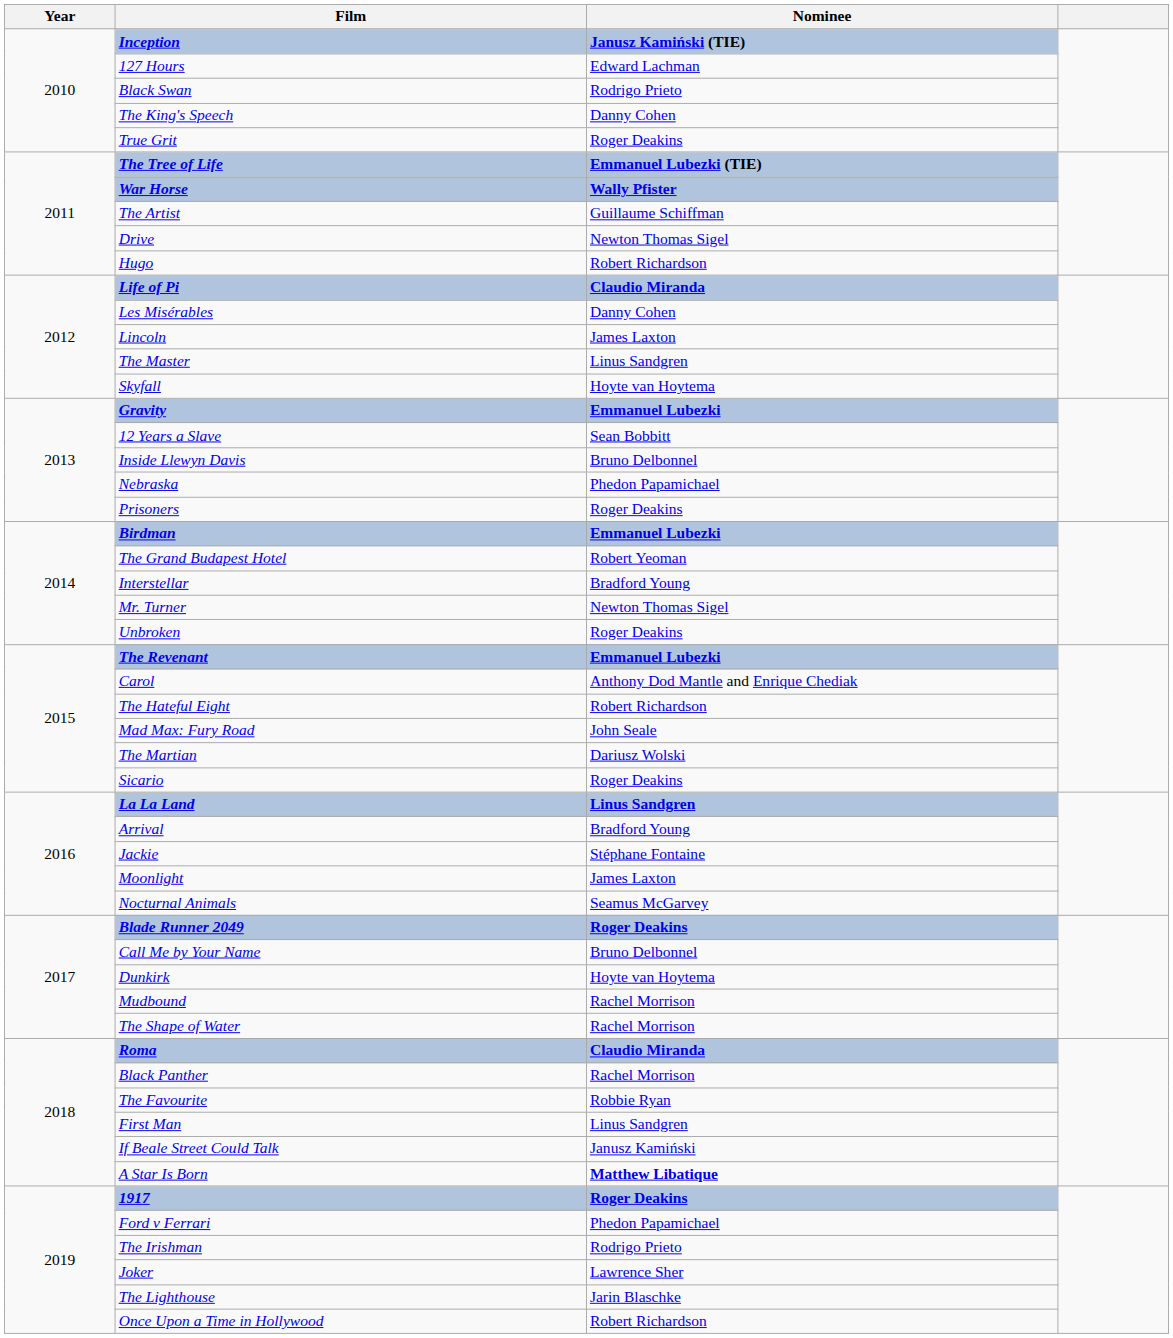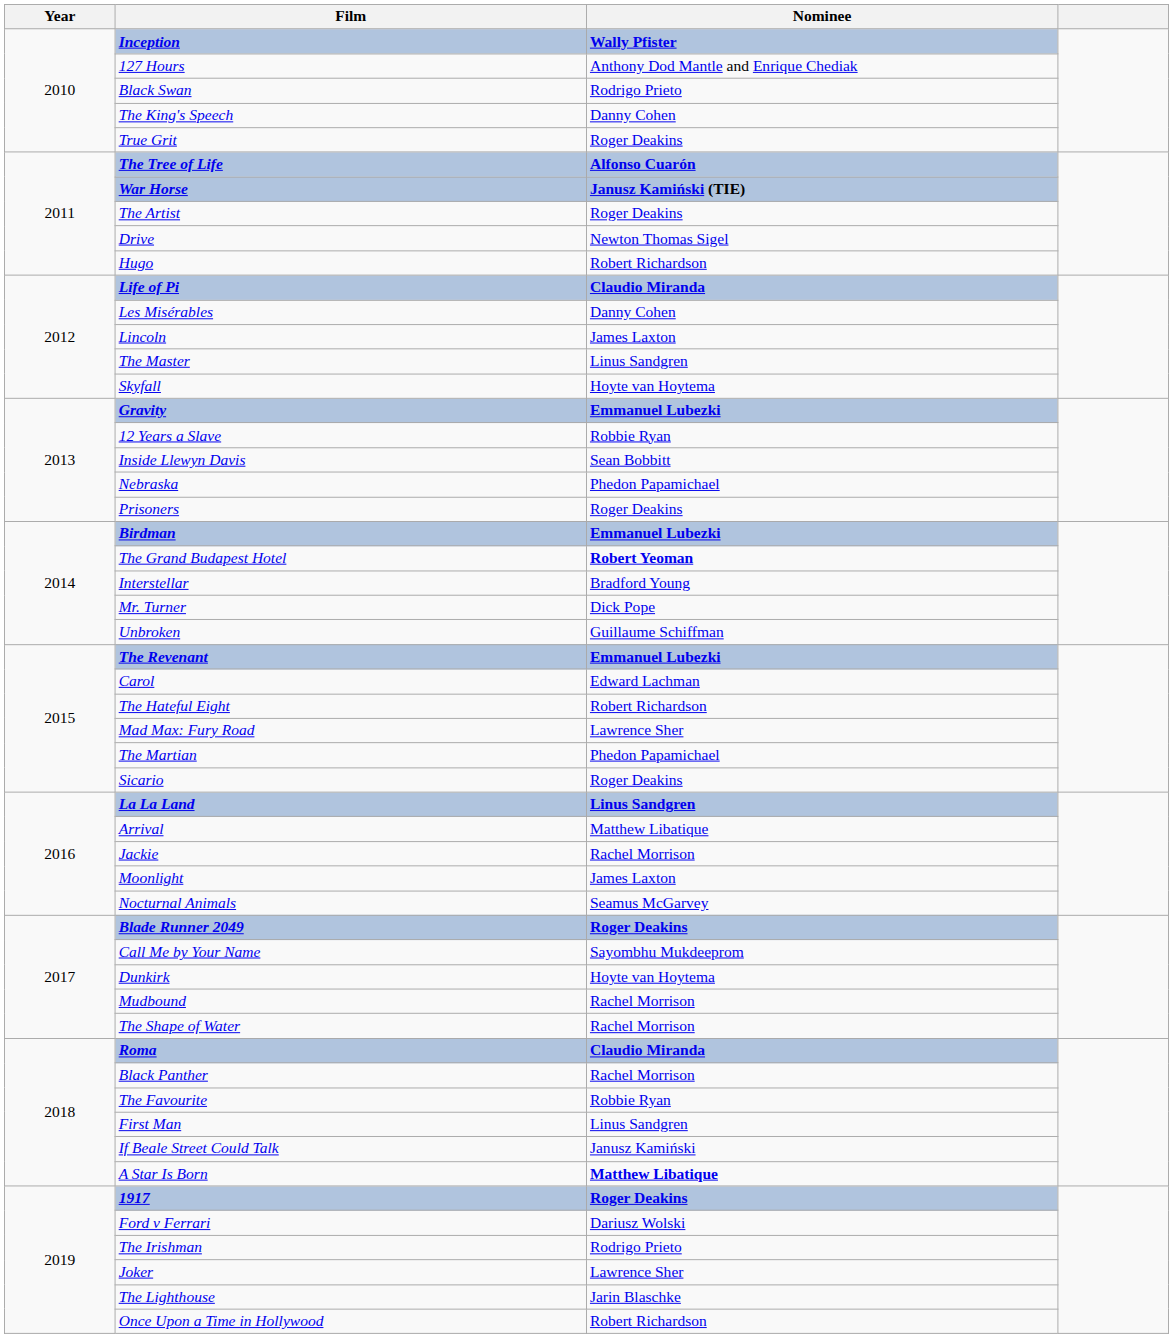 <table class="wikitable" width="95%" cellpadding="5">
 <tr>
 <th width="100">Year</th>
 <th width="450">Film</th>
 <th width="450">Nominee</th>
 <th width="100"></th>
 </tr>
 <tr>
 <td rowspan="5" style="text-align:center;">2010</td>
 <td style="background:#B0C4DE;"><strong><em><a href='#'>Inception</a></em></strong></td>
-<td style="background:#B0C4DE;"><strong><a href='#'>Janusz Kamiński</a></strong>  <strong>(TIE)</strong></td>
+<td style="background:#B0C4DE;"><strong><a href='#'>Wally Pfister</a></strong></td>
 <td style="text-align:center;" rowspan="5"></td>
 </tr>
 <tr>
 <td><em><a href='#'>127 Hours</a></em></td>
-<td><a href='#'>Edward Lachman</a></td>
+<td><a href='#'>Anthony Dod Mantle</a> and <a href='#'>Enrique Chediak</a></td>
 </tr>
 <tr>
 <td><em><a href='#'>Black Swan</a></em></td>
 <td><a href='#'>Rodrigo Prieto</a></td>
 </tr>
 <tr>
 <td><em><a href='#'>The King's Speech</a></em></td>
 <td><a href='#'>Danny Cohen</a></td>
 </tr>
 <tr>
 <td><em><a href='#'>True Grit</a></em></td>
 <td><a href='#'>Roger Deakins</a></td>
 </tr>
 <tr>
 <td rowspan="5" style="text-align:center;">2011</td>
 <td style="background:#B0C4DE;"><strong><em><a href='#'>The Tree of Life</a></em></strong></td>
-<td style="background:#B0C4DE;"><strong><a href='#'>Emmanuel Lubezki</a></strong>  <strong>(TIE)</strong></td>
+<td style="background:#B0C4DE;"><strong><a href='#'>Alfonso Cuarón</a></strong></td>
 <td style="text-align:center;" rowspan="5"></td>
 </tr>
 <tr>
 <td style="background:#B0C4DE;"><strong><em><a href='#'>War Horse</a></em></strong></td>
-<td style="background:#B0C4DE;"><strong><a href='#'>Wally Pfister</a></strong></td>
+<td style="background:#B0C4DE;"><strong><a href='#'>Janusz Kamiński</a></strong>  <strong>(TIE)</strong></td>
 </tr>
 <tr>
 <td><em><a href='#'>The Artist</a></em></td>
-<td><a href='#'>Guillaume Schiffman</a></td>
+<td><a href='#'>Roger Deakins</a></td>
 </tr>
 <tr>
 <td><em><a href='#'>Drive</a></em></td>
 <td><a href='#'>Newton Thomas Sigel</a></td>
 </tr>
 <tr>
 <td><em><a href='#'>Hugo</a></em></td>
 <td><a href='#'>Robert Richardson</a></td>
 </tr>
 <tr>
 <td rowspan="5" style="text-align:center;">2012</td>
 <td style="background:#B0C4DE;"><strong><em><a href='#'>Life of Pi</a></em></strong></td>
 <td style="background:#B0C4DE;"><strong><a href='#'>Claudio Miranda</a></strong></td>
 <td style="text-align:center;" rowspan="5"></td>
 </tr>
 <tr>
 <td><em><a href='#'>Les Misérables</a></em></td>
 <td><a href='#'>Danny Cohen</a></td>
 </tr>
 <tr>
 <td><em><a href='#'>Lincoln</a></em></td>
 <td><a href='#'>James Laxton</a></td>
 </tr>
 <tr>
 <td><em><a href='#'>The Master</a></em></td>
 <td><a href='#'>Linus Sandgren</a></td>
 </tr>
 <tr>
 <td><em><a href='#'>Skyfall</a></em></td>
 <td><a href='#'>Hoyte van Hoytema</a></td>
 </tr>
 <tr>
 <td rowspan="5" style="text-align:center;">2013</td>
 <td style="background:#B0C4DE;"><strong><em><a href='#'>Gravity</a></em></strong></td>
 <td style="background:#B0C4DE;"><strong><a href='#'>Emmanuel Lubezki</a></strong></td>
 <td style="text-align:center;" rowspan="5"></td>
 </tr>
 <tr>
 <td><em><a href='#'>12 Years a Slave</a></em></td>
-<td><a href='#'>Sean Bobbitt</a></td>
+<td><a href='#'>Robbie Ryan</a></td>
 </tr>
 <tr>
 <td><em><a href='#'>Inside Llewyn Davis</a></em></td>
-<td><a href='#'>Bruno Delbonnel</a></td>
+<td><a href='#'>Sean Bobbitt</a></td>
 </tr>
 <tr>
 <td><em><a href='#'>Nebraska</a></em></td>
 <td><a href='#'>Phedon Papamichael</a></td>
 </tr>
 <tr>
 <td><em><a href='#'>Prisoners</a></em></td>
 <td><a href='#'>Roger Deakins</a></td>
 </tr>
 <tr>
 <td rowspan="5" style="text-align:center;">2014</td>
 <td style="background:#B0C4DE;"><strong><em><a href='#'>Birdman</a></em></strong></td>
 <td style="background:#B0C4DE;"><strong><a href='#'>Emmanuel Lubezki</a></strong></td>
 <td style="text-align:center;" rowspan="5"></td>
 </tr>
 <tr>
 <td><em><a href='#'>The Grand Budapest Hotel</a></em></td>
-<td><a href='#'>Robert Yeoman</a></td>
+<td><strong><a href='#'>Robert Yeoman</a></strong></td>
 </tr>
 <tr>
 <td><em><a href='#'>Interstellar</a></em></td>
 <td><a href='#'>Bradford Young</a></td>
 </tr>
 <tr>
 <td><em><a href='#'>Mr. Turner</a></em></td>
-<td><a href='#'>Newton Thomas Sigel</a></td>
+<td><a href='#'>Dick Pope</a></td>
 </tr>
 <tr>
 <td><em><a href='#'>Unbroken</a></em></td>
-<td><a href='#'>Roger Deakins</a></td>
+<td><a href='#'>Guillaume Schiffman</a></td>
 </tr>
 <tr>
 <td rowspan="6" style="text-align:center;">2015</td>
 <td style="background:#B0C4DE;"><strong><em><a href='#'>The Revenant</a></em></strong></td>
 <td style="background:#B0C4DE;"><strong><a href='#'>Emmanuel Lubezki</a></strong></td>
 <td style="text-align:center;" rowspan="6"></td>
 </tr>
 <tr>
 <td><em><a href='#'>Carol</a> </em></td>
-<td><a href='#'>Anthony Dod Mantle</a> and <a href='#'>Enrique Chediak</a></td>
+<td><a href='#'>Edward Lachman</a></td>
 </tr>
 <tr>
 <td><em><a href='#'>The Hateful Eight</a></em></td>
 <td><a href='#'>Robert Richardson</a></td>
 </tr>
 <tr>
 <td><em><a href='#'>Mad Max: Fury Road</a></em></td>
-<td><a href='#'>John Seale</a></td>
+<td><a href='#'>Lawrence Sher</a></td>
 </tr>
 <tr>
 <td><em><a href='#'>The Martian</a></em></td>
-<td><a href='#'>Dariusz Wolski</a></td>
+<td><a href='#'>Phedon Papamichael</a></td>
 </tr>
 <tr>
 <td><em><a href='#'>Sicario</a></em></td>
 <td><a href='#'>Roger Deakins</a></td>
 </tr>
 <tr>
 <td rowspan="5" style="text-align:center;">2016</td>
 <td style="background:#B0C4DE;"><strong><em><a href='#'>La La Land</a></em></strong></td>
 <td style="background:#B0C4DE;"><strong><a href='#'>Linus Sandgren</a></strong></td>
 <td style="text-align:center;" rowspan="5"></td>
 </tr>
 <tr>
 <td><em><a href='#'>Arrival</a></em></td>
-<td><a href='#'>Bradford Young</a></td>
+<td><a href='#'>Matthew Libatique</a></td>
 </tr>
 <tr>
 <td><em><a href='#'>Jackie</a></em></td>
-<td><a href='#'>Stéphane Fontaine</a></td>
+<td><a href='#'>Rachel Morrison</a></td>
 </tr>
 <tr>
 <td><em><a href='#'>Moonlight</a></em></td>
 <td><a href='#'>James Laxton</a></td>
 </tr>
 <tr>
 <td><em><a href='#'>Nocturnal Animals</a></em></td>
 <td><a href='#'>Seamus McGarvey</a></td>
 </tr>
 <tr>
 <td rowspan="5" style="text-align:center;">2017</td>
 <td style="background:#B0C4DE;"><strong><em><a href='#'>Blade Runner 2049</a></em></strong></td>
 <td style="background:#B0C4DE;"><strong><a href='#'>Roger Deakins</a></strong></td>
 <td style="text-align:center;" rowspan="5"></td>
 </tr>
 <tr>
 <td><em><a href='#'>Call Me by Your Name</a></em></td>
-<td><a href='#'>Bruno Delbonnel</a></td>
+<td><a href='#'>Sayombhu Mukdeeprom</a></td>
 </tr>
 <tr>
 <td><em><a href='#'>Dunkirk</a></em></td>
 <td><a href='#'>Hoyte van Hoytema</a></td>
 </tr>
 <tr>
 <td><em><a href='#'>Mudbound</a></em></td>
 <td><a href='#'>Rachel Morrison</a></td>
 </tr>
 <tr>
 <td><em><a href='#'>The Shape of Water</a></em></td>
 <td><a href='#'>Rachel Morrison</a></td>
 </tr>
 <tr>
 <td rowspan="6" style="text-align:center;">2018</td>
 <td style="background:#B0C4DE;"><strong><em><a href='#'>Roma</a></em></strong></td>
 <td style="background:#B0C4DE;"><strong><a href='#'>Claudio Miranda</a></strong></td>
 <td style="text-align:center;" rowspan="6"></td>
 </tr>
 <tr>
 <td><em><a href='#'>Black Panther</a></em></td>
 <td><a href='#'>Rachel Morrison</a></td>
 </tr>
 <tr>
 <td><em><a href='#'>The Favourite</a></em></td>
 <td><a href='#'>Robbie Ryan</a></td>
 </tr>
 <tr>
 <td><em><a href='#'>First Man</a></em></td>
 <td><a href='#'>Linus Sandgren</a></td>
 </tr>
 <tr>
 <td><em><a href='#'>If Beale Street Could Talk</a></em></td>
 <td><a href='#'>Janusz Kamiński</a></td>
 </tr>
 <tr>
 <td><em><a href='#'>A Star Is Born</a></em></td>
 <td><strong><a href='#'>Matthew Libatique</a></strong></td>
 </tr>
 <tr>
 <td rowspan="6" style="text-align:center;">2019</td>
 <td style="background:#B0C4DE;"><strong><em><a href='#'>1917</a></em></strong></td>
 <td style="background:#B0C4DE;"><strong><a href='#'>Roger Deakins</a></strong></td>
 <td style="text-align:center;" rowspan="6"></td>
 </tr>
 <tr>
 <td><em><a href='#'>Ford v Ferrari</a></em></td>
-<td><a href='#'>Phedon Papamichael</a></td>
+<td><a href='#'>Dariusz Wolski</a></td>
 </tr>
 <tr>
 <td><em><a href='#'>The Irishman</a></em></td>
 <td><a href='#'>Rodrigo Prieto</a></td>
 </tr>
 <tr>
 <td><em><a href='#'>Joker</a></em></td>
 <td><a href='#'>Lawrence Sher</a></td>
 </tr>
 <tr>
 <td><em><a href='#'>The Lighthouse</a></em></td>
 <td><a href='#'>Jarin Blaschke</a></td>
 </tr>
 <tr>
 <td><em><a href='#'>Once Upon a Time in Hollywood</a></em></td>
 <td><a href='#'>Robert Richardson</a></td>
 </tr>
 </table>
